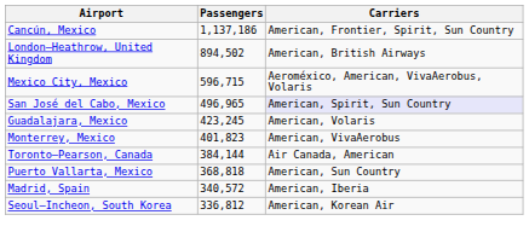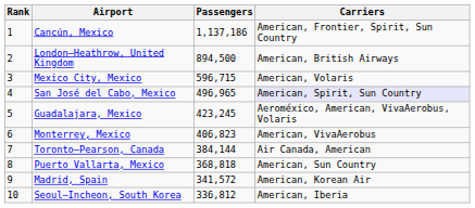 <table class="wikitable sortable" style="font-size: 95%;">
 <tr>
+<th>Rank</th>
 <th>Airport</th>
 <th>Passengers</th>
 <th>Carriers</th>
 </tr>
 <tr>
+<td>1</td>
 <td> <a href='#'>Cancún, Mexico</a></td>
 <td>1,137,186</td>
 <td>American, Frontier, Spirit, Sun Country</td>
 </tr>
 <tr>
+<td>2</td>
 <td> <a href='#'>London–Heathrow, United Kingdom</a></td>
-<td>894,502</td>
+<td>894,500</td>
 <td>American, British Airways</td>
 </tr>
 <tr>
+<td>3</td>
 <td> <a href='#'>Mexico City, Mexico</a></td>
 <td>596,715</td>
-<td>Aeroméxico, American, VivaAerobus, Volaris</td>
+<td>American, Volaris</td>
 </tr>
 <tr>
+<td>4</td>
 <td> <a href='#'>San José del Cabo, Mexico</a></td>
 <td>496,965</td>
 <td style="background: lavender;">American, Spirit, Sun Country</td>
 </tr>
 <tr>
+<td>5</td>
 <td> <a href='#'>Guadalajara, Mexico</a></td>
 <td>423,245</td>
-<td>American, Volaris</td>
+<td>Aeroméxico, American, VivaAerobus, Volaris</td>
 </tr>
 <tr>
+<td>6</td>
 <td> <a href='#'>Monterrey, Mexico</a></td>
-<td>401,823</td>
+<td>406,823</td>
 <td>American, VivaAerobus</td>
 </tr>
 <tr>
+<td>7</td>
 <td> <a href='#'>Toronto–Pearson, Canada</a></td>
 <td>384,144</td>
 <td>Air Canada, American</td>
 </tr>
 <tr>
+<td>8</td>
 <td> <a href='#'>Puerto Vallarta, Mexico</a></td>
 <td>368,818</td>
 <td>American, Sun Country</td>
 </tr>
 <tr>
+<td>9</td>
 <td> <a href='#'>Madrid, Spain</a></td>
-<td>340,572</td>
+<td>341,572</td>
+<td>American, Korean Air</td>
+</tr>
+<tr>
+<td>10</td>
+<td> <a href='#'>Seoul–Incheon, South Korea</a></td>
+<td>336,812</td>
 <td>American, Iberia</td>
 </tr>
-<tr>
-<td> <a href='#'>Seoul–Incheon, South Korea</a></td>
-<td>336,812</td>
-<td>American, Korean Air</td>
-</tr>
 </table>
